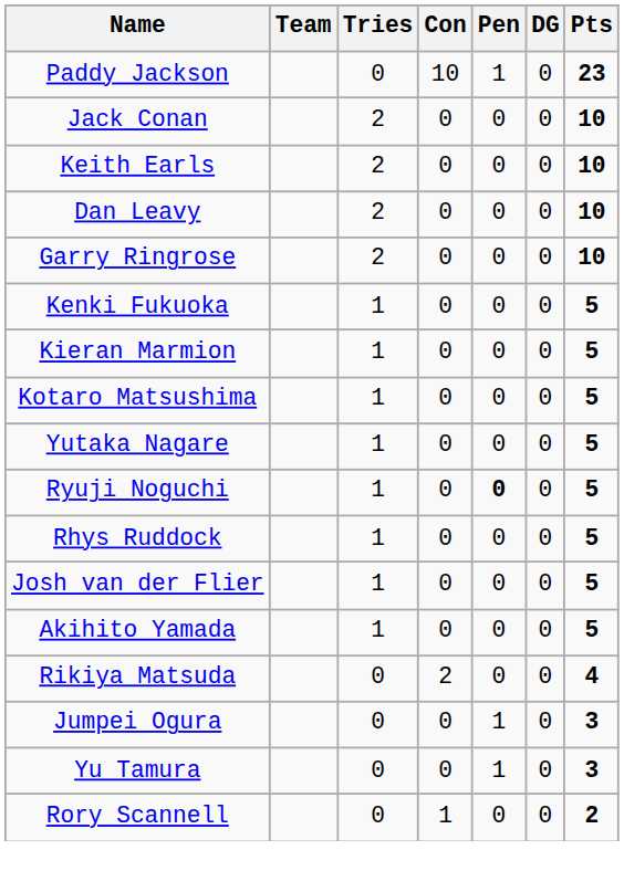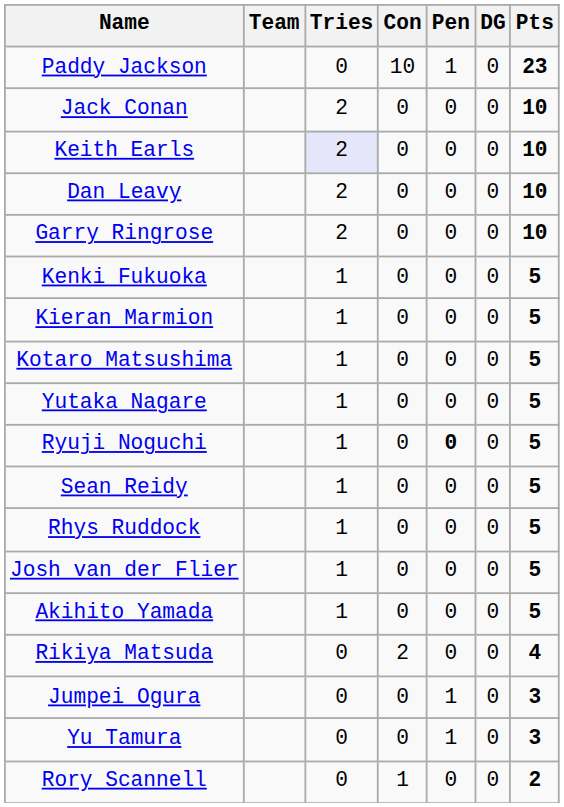 <table class="wikitable" style="font-size:90%;border:0;text-align:center;line-height:150%">
 <tr>
 <th>Name</th>
 <th>Team</th>
 <th>Tries</th>
 <th>Con</th>
 <th>Pen</th>
 <th>DG</th>
 <th>Pts</th>
 </tr>
 <tr>
 <td><a href='#'>Paddy Jackson</a></td>
 <td></td>
 <td>0</td>
 <td>10</td>
 <td>1</td>
 <td>0</td>
 <td><strong>23</strong></td>
 </tr>
 <tr>
 <td><a href='#'>Jack Conan</a></td>
 <td></td>
 <td>2</td>
 <td>0</td>
 <td>0</td>
 <td>0</td>
 <td><strong>10</strong></td>
 </tr>
 <tr>
 <td><a href='#'>Keith Earls</a></td>
 <td></td>
-<td>2</td>
+<td style="background: lavender;">2</td>
 <td>0</td>
 <td>0</td>
 <td>0</td>
 <td><strong>10</strong></td>
 </tr>
 <tr>
 <td><a href='#'>Dan Leavy</a></td>
 <td></td>
 <td>2</td>
 <td>0</td>
 <td>0</td>
 <td>0</td>
 <td><strong>10</strong></td>
 </tr>
 <tr>
 <td><a href='#'>Garry Ringrose</a></td>
 <td></td>
 <td>2</td>
 <td>0</td>
 <td>0</td>
 <td>0</td>
 <td><strong>10</strong></td>
 </tr>
 <tr>
 <td><a href='#'>Kenki Fukuoka</a></td>
 <td></td>
 <td>1</td>
 <td>0</td>
 <td>0</td>
 <td>0</td>
 <td><strong>5</strong></td>
 </tr>
 <tr>
 <td><a href='#'>Kieran Marmion</a></td>
 <td></td>
 <td>1</td>
 <td>0</td>
 <td>0</td>
 <td>0</td>
 <td><strong>5</strong></td>
 </tr>
 <tr>
 <td><a href='#'>Kotaro Matsushima</a></td>
 <td></td>
 <td>1</td>
 <td>0</td>
 <td>0</td>
 <td>0</td>
 <td><strong>5</strong></td>
 </tr>
 <tr>
 <td><a href='#'>Yutaka Nagare</a></td>
 <td></td>
 <td>1</td>
 <td>0</td>
 <td>0</td>
 <td>0</td>
 <td><strong>5</strong></td>
 </tr>
 <tr>
 <td><a href='#'>Ryuji Noguchi</a></td>
 <td></td>
 <td>1</td>
 <td>0</td>
 <td><strong>0</strong></td>
 <td>0</td>
 <td><strong>5</strong></td>
 </tr>
 <tr>
+<td><a href='#'>Sean Reidy</a></td>
+<td></td>
+<td>1</td>
+<td>0</td>
+<td>0</td>
+<td>0</td>
+<td><strong>5</strong></td>
+</tr>
+<tr>
 <td><a href='#'>Rhys Ruddock</a></td>
 <td></td>
 <td>1</td>
 <td>0</td>
 <td>0</td>
 <td>0</td>
 <td><strong>5</strong></td>
 </tr>
 <tr>
 <td><a href='#'>Josh van der Flier</a></td>
 <td></td>
 <td>1</td>
 <td>0</td>
 <td>0</td>
 <td>0</td>
 <td><strong>5</strong></td>
 </tr>
 <tr>
 <td><a href='#'>Akihito Yamada</a></td>
 <td></td>
 <td>1</td>
 <td>0</td>
 <td>0</td>
 <td>0</td>
 <td><strong>5</strong></td>
 </tr>
 <tr>
 <td><a href='#'>Rikiya Matsuda</a></td>
 <td></td>
 <td>0</td>
 <td>2</td>
 <td>0</td>
 <td>0</td>
 <td><strong>4</strong></td>
 </tr>
 <tr>
 <td><a href='#'>Jumpei Ogura</a></td>
 <td></td>
 <td>0</td>
 <td>0</td>
 <td>1</td>
 <td>0</td>
 <td><strong>3</strong></td>
 </tr>
 <tr>
 <td><a href='#'>Yu Tamura</a></td>
 <td></td>
 <td>0</td>
 <td>0</td>
 <td>1</td>
 <td>0</td>
 <td><strong>3</strong></td>
 </tr>
 <tr>
 <td><a href='#'>Rory Scannell</a></td>
 <td></td>
 <td>0</td>
 <td>1</td>
 <td>0</td>
 <td>0</td>
 <td><strong>2</strong></td>
 </tr>
 </table>
